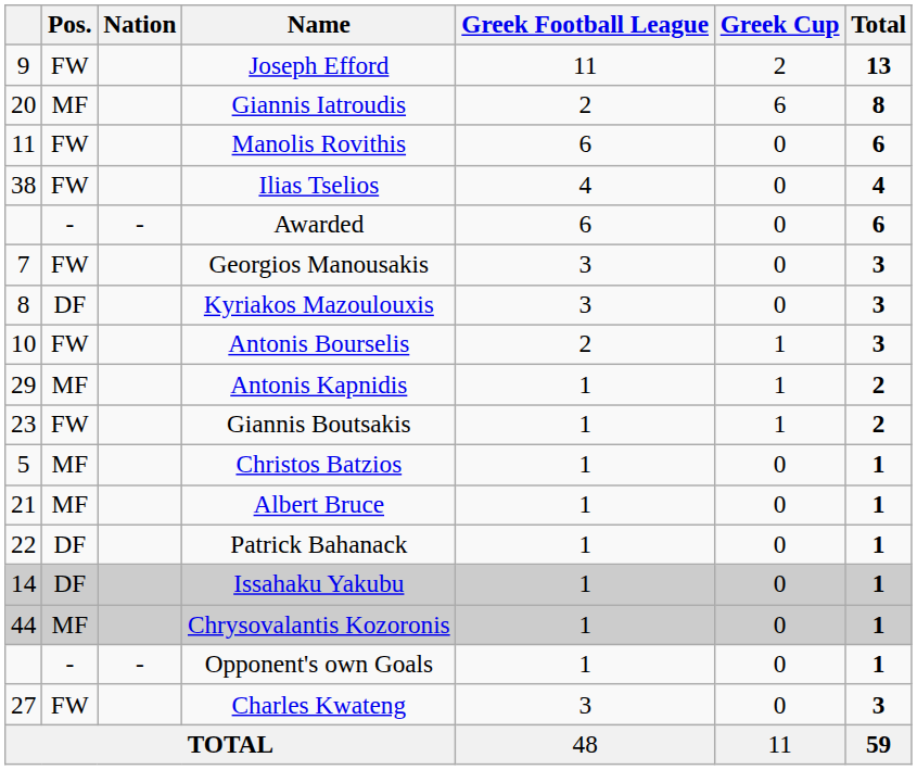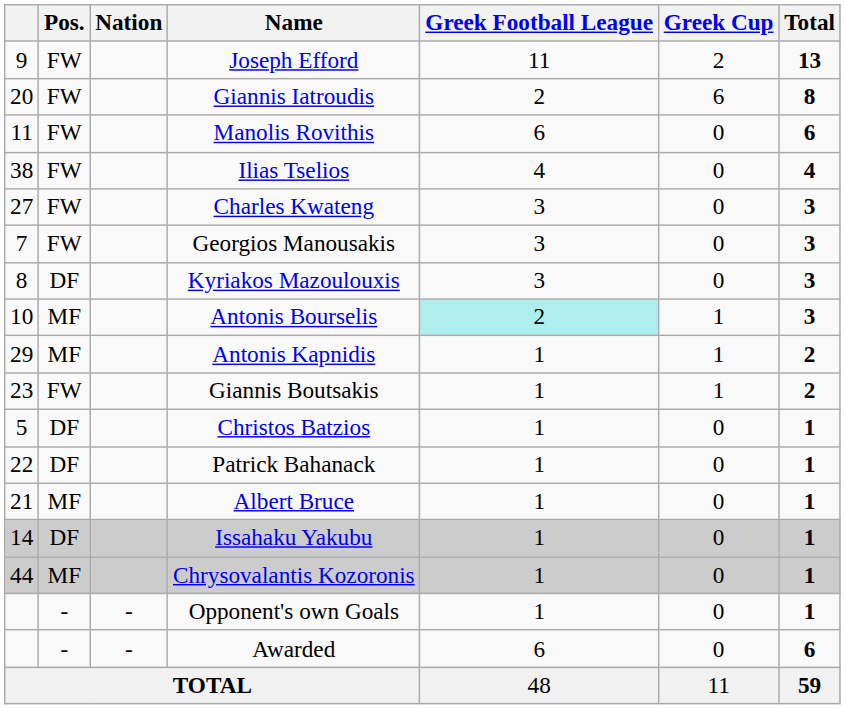 <table class="wikitable sortable" style="text-align: center;">
 <tr>
 <th></th>
 <th>Pos.</th>
 <th>Nation</th>
 <th>Name</th>
 <th><a href='#'>Greek Football League</a></th>
 <th><a href='#'>Greek Cup</a></th>
 <th>Total</th>
 </tr>
 <tr>
 <td>9</td>
 <td>FW</td>
 <td></td>
 <td><a href='#'>Joseph Efford</a></td>
 <td>11</td>
 <td>2</td>
 <td><strong>13</strong></td>
 </tr>
 <tr>
 <td>20</td>
-<td>MF</td>
+<td>FW</td>
 <td></td>
 <td><a href='#'>Giannis Iatroudis</a></td>
 <td>2</td>
 <td>6</td>
 <td><strong>8</strong></td>
 </tr>
 <tr>
 <td>11</td>
 <td>FW</td>
 <td></td>
 <td><a href='#'>Manolis Rovithis</a></td>
 <td>6</td>
 <td>0</td>
 <td><strong>6</strong></td>
 </tr>
 <tr>
 <td>38</td>
 <td>FW</td>
 <td></td>
 <td><a href='#'>Ilias Tselios</a></td>
 <td>4</td>
 <td>0</td>
 <td><strong>4</strong></td>
 </tr>
 <tr>
-<td></td>
-<td><em>-</em></td>
-<td><em>-</em></td>
-<td>Awarded</td>
-<td>6 </td>
-<td>0 </td>
-<td><strong>6</strong> </td>
+<td>27</td>
+<td>FW</td>
+<td> </td>
+<td><a href='#'>Charles Kwateng</a></td>
+<td>3</td>
+<td>0</td>
+<td><strong>3</strong></td>
 </tr>
 <tr>
 <td>7</td>
 <td>FW</td>
 <td></td>
 <td>Georgios Manousakis</td>
 <td>3</td>
 <td>0</td>
 <td><strong>3</strong></td>
 </tr>
 <tr>
 <td>8</td>
 <td>DF</td>
 <td></td>
 <td><a href='#'>Kyriakos Mazoulouxis</a></td>
 <td>3</td>
 <td>0</td>
 <td><strong>3</strong></td>
 </tr>
 <tr>
 <td>10</td>
-<td>FW</td>
+<td>MF</td>
 <td></td>
 <td><a href='#'>Antonis Bourselis</a></td>
-<td>2</td>
+<td style="background: paleturquoise;">2</td>
 <td>1</td>
 <td><strong>3</strong></td>
 </tr>
 <tr>
 <td>29</td>
 <td>MF</td>
 <td></td>
 <td><a href='#'>Antonis Kapnidis</a></td>
 <td>1</td>
 <td>1</td>
 <td><strong>2</strong></td>
 </tr>
 <tr>
 <td>23</td>
 <td>FW</td>
 <td></td>
 <td>Giannis Boutsakis</td>
 <td>1</td>
 <td>1</td>
 <td><strong>2</strong></td>
 </tr>
 <tr>
 <td>5</td>
-<td>MF</td>
+<td>DF</td>
 <td></td>
 <td><a href='#'>Christos Batzios</a></td>
+<td>1</td>
+<td>0</td>
+<td><strong>1</strong></td>
+</tr>
+<tr>
+<td>22</td>
+<td>DF</td>
+<td></td>
+<td>Patrick Bahanack</td>
 <td>1</td>
 <td>0</td>
 <td><strong>1</strong></td>
 </tr>
 <tr>
 <td>21</td>
 <td>MF</td>
 <td></td>
 <td><a href='#'>Albert Bruce</a></td>
-<td>1</td>
-<td>0</td>
-<td><strong>1</strong></td>
-</tr>
-<tr>
-<td>22</td>
-<td>DF</td>
-<td></td>
-<td>Patrick Bahanack</td>
 <td>1</td>
 <td>0</td>
 <td><strong>1</strong></td>
 </tr>
 <tr>
 <th style="background:#CCCCCC; font-weight: normal;">14</th>
 <th style="background:#CCCCCC; font-weight: normal;">DF</th>
 <th style="background:#CCCCCC; font-weight: normal;"></th>
 <th style="background:#CCCCCC; font-weight: normal;"><a href='#'>Issahaku Yakubu</a></th>
 <th style="background:#CCCCCC; font-weight: normal;">1</th>
 <th style="background:#CCCCCC; font-weight: normal;">0</th>
 <th style="background:#CCCCCC; font-weight: normal;"><strong>1</strong></th>
 </tr>
 <tr>
 <th style="background:#CCCCCC; font-weight: normal;">44</th>
 <th style="background:#CCCCCC; font-weight: normal;">MF</th>
 <th style="background:#CCCCCC; font-weight: normal;"></th>
 <th style="background:#CCCCCC; font-weight: normal;"><a href='#'>Chrysovalantis Kozoronis</a></th>
 <th style="background:#CCCCCC; font-weight: normal;">1</th>
 <th style="background:#CCCCCC; font-weight: normal;">0</th>
 <th style="background:#CCCCCC; font-weight: normal;"><strong>1</strong></th>
 </tr>
 <tr>
 <td></td>
 <td><em>-</em></td>
 <td><em>-</em></td>
 <td>Opponent's own Goals</td>
 <td>1 </td>
 <td>0 </td>
 <td><strong>1</strong> </td>
 </tr>
 <tr>
-<td>27</td>
-<td>FW</td>
-<td> </td>
-<td><a href='#'>Charles Kwateng</a></td>
-<td>3</td>
-<td>0</td>
-<td><strong>3</strong></td>
+<td></td>
+<td><em>-</em></td>
+<td><em>-</em></td>
+<td>Awarded</td>
+<td>6 </td>
+<td>0 </td>
+<td><strong>6</strong> </td>
 </tr>
 <tr bgcolor="F1F1F1" >
 <td colspan=4><strong>TOTAL</strong></td>
 <td>48 </td>
 <td>11 </td>
 <td><strong>59</strong> </td>
 </tr>
 </table>
